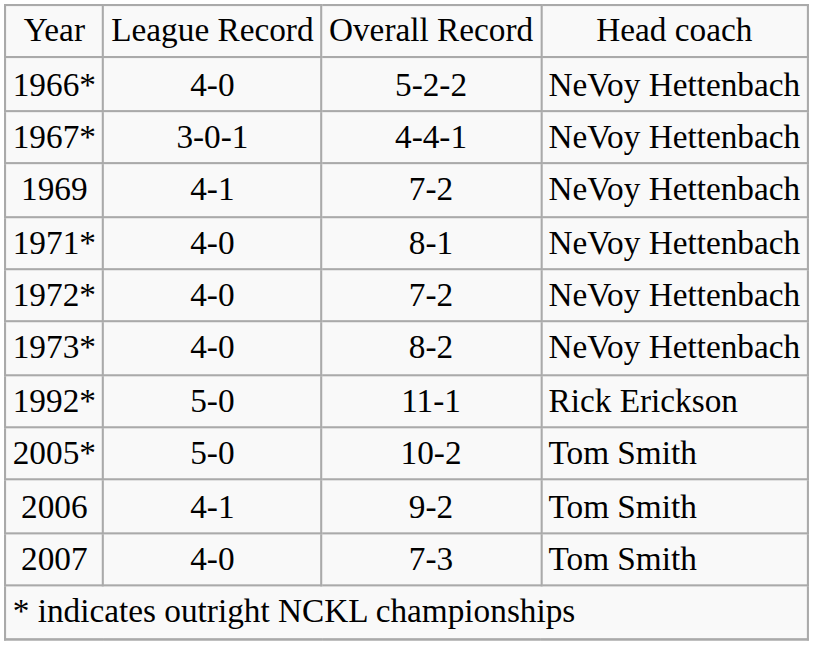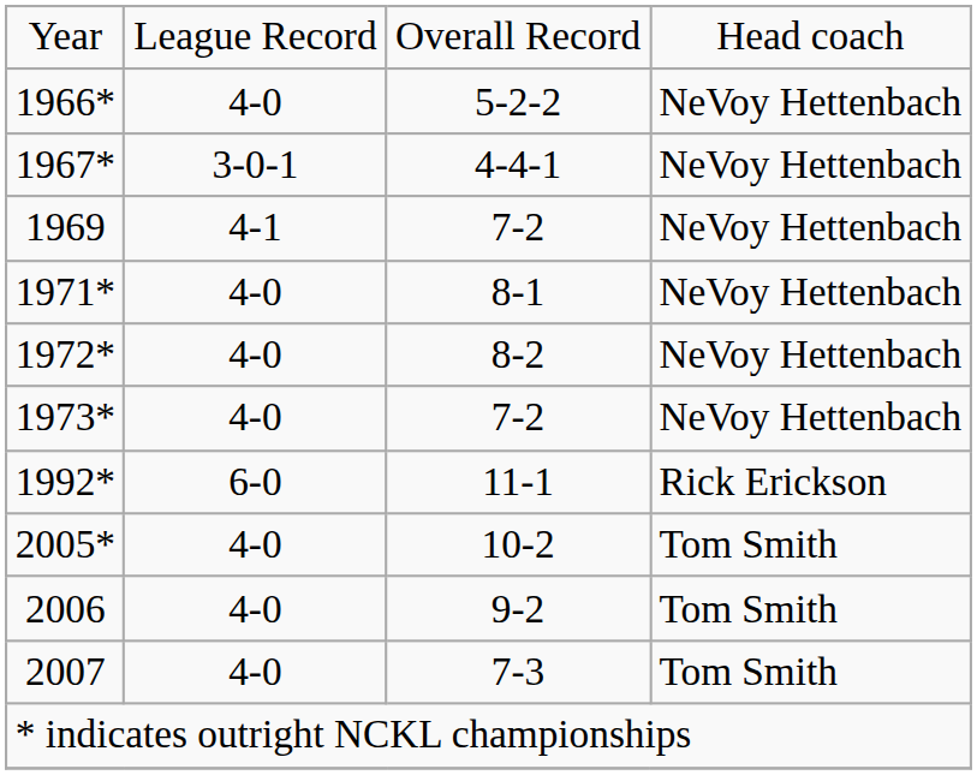 <table class="wikitable">
 <tr>
 <td align="center">Year</td>
 <td align="center">League Record</td>
 <td align="center">Overall Record</td>
 <td align="center">Head coach</td>
 </tr>
 <tr>
 <td align="center">1966*</td>
 <td align="center">4-0</td>
 <td align="center">5-2-2</td>
 <td align="left">NeVoy Hettenbach</td>
 </tr>
 <tr>
 <td align="center">1967*</td>
 <td align="center">3-0-1</td>
 <td align="center">4-4-1</td>
 <td align="left">NeVoy Hettenbach</td>
 </tr>
 <tr>
 <td align="center">1969</td>
 <td align="center">4-1</td>
 <td align="center">7-2</td>
 <td align="left">NeVoy Hettenbach</td>
 </tr>
 <tr>
 <td align="center">1971*</td>
 <td align="center">4-0</td>
 <td align="center">8-1</td>
 <td align="left">NeVoy Hettenbach</td>
 </tr>
 <tr>
 <td align="center">1972*</td>
 <td align="center">4-0</td>
-<td align="center">7-2</td>
+<td align="center">8-2</td>
 <td align="left">NeVoy Hettenbach</td>
 </tr>
 <tr>
 <td align="center">1973*</td>
 <td align="center">4-0</td>
-<td align="center">8-2</td>
+<td align="center">7-2</td>
 <td align="left">NeVoy Hettenbach</td>
 </tr>
 <tr>
 <td align="center">1992*</td>
-<td align="center">5-0</td>
+<td align="center">6-0</td>
 <td align="center">11-1</td>
 <td align="left">Rick Erickson</td>
 </tr>
 <tr>
 <td align="center">2005*</td>
-<td align="center">5-0</td>
+<td align="center">4-0</td>
 <td align="center">10-2</td>
 <td align="left">Tom Smith</td>
 </tr>
 <tr>
 <td align="center">2006</td>
-<td align="center">4-1</td>
+<td align="center">4-0</td>
 <td align="center">9-2</td>
 <td align="left">Tom Smith</td>
 </tr>
 <tr>
 <td align="center">2007</td>
 <td align="center">4-0</td>
 <td align="center">7-3</td>
 <td align="left">Tom Smith</td>
 </tr>
 <tr>
 <td colspan="4" align="left">* indicates outright NCKL championships</td>
 </tr>
 <tr>
 </tr>
 </table>
